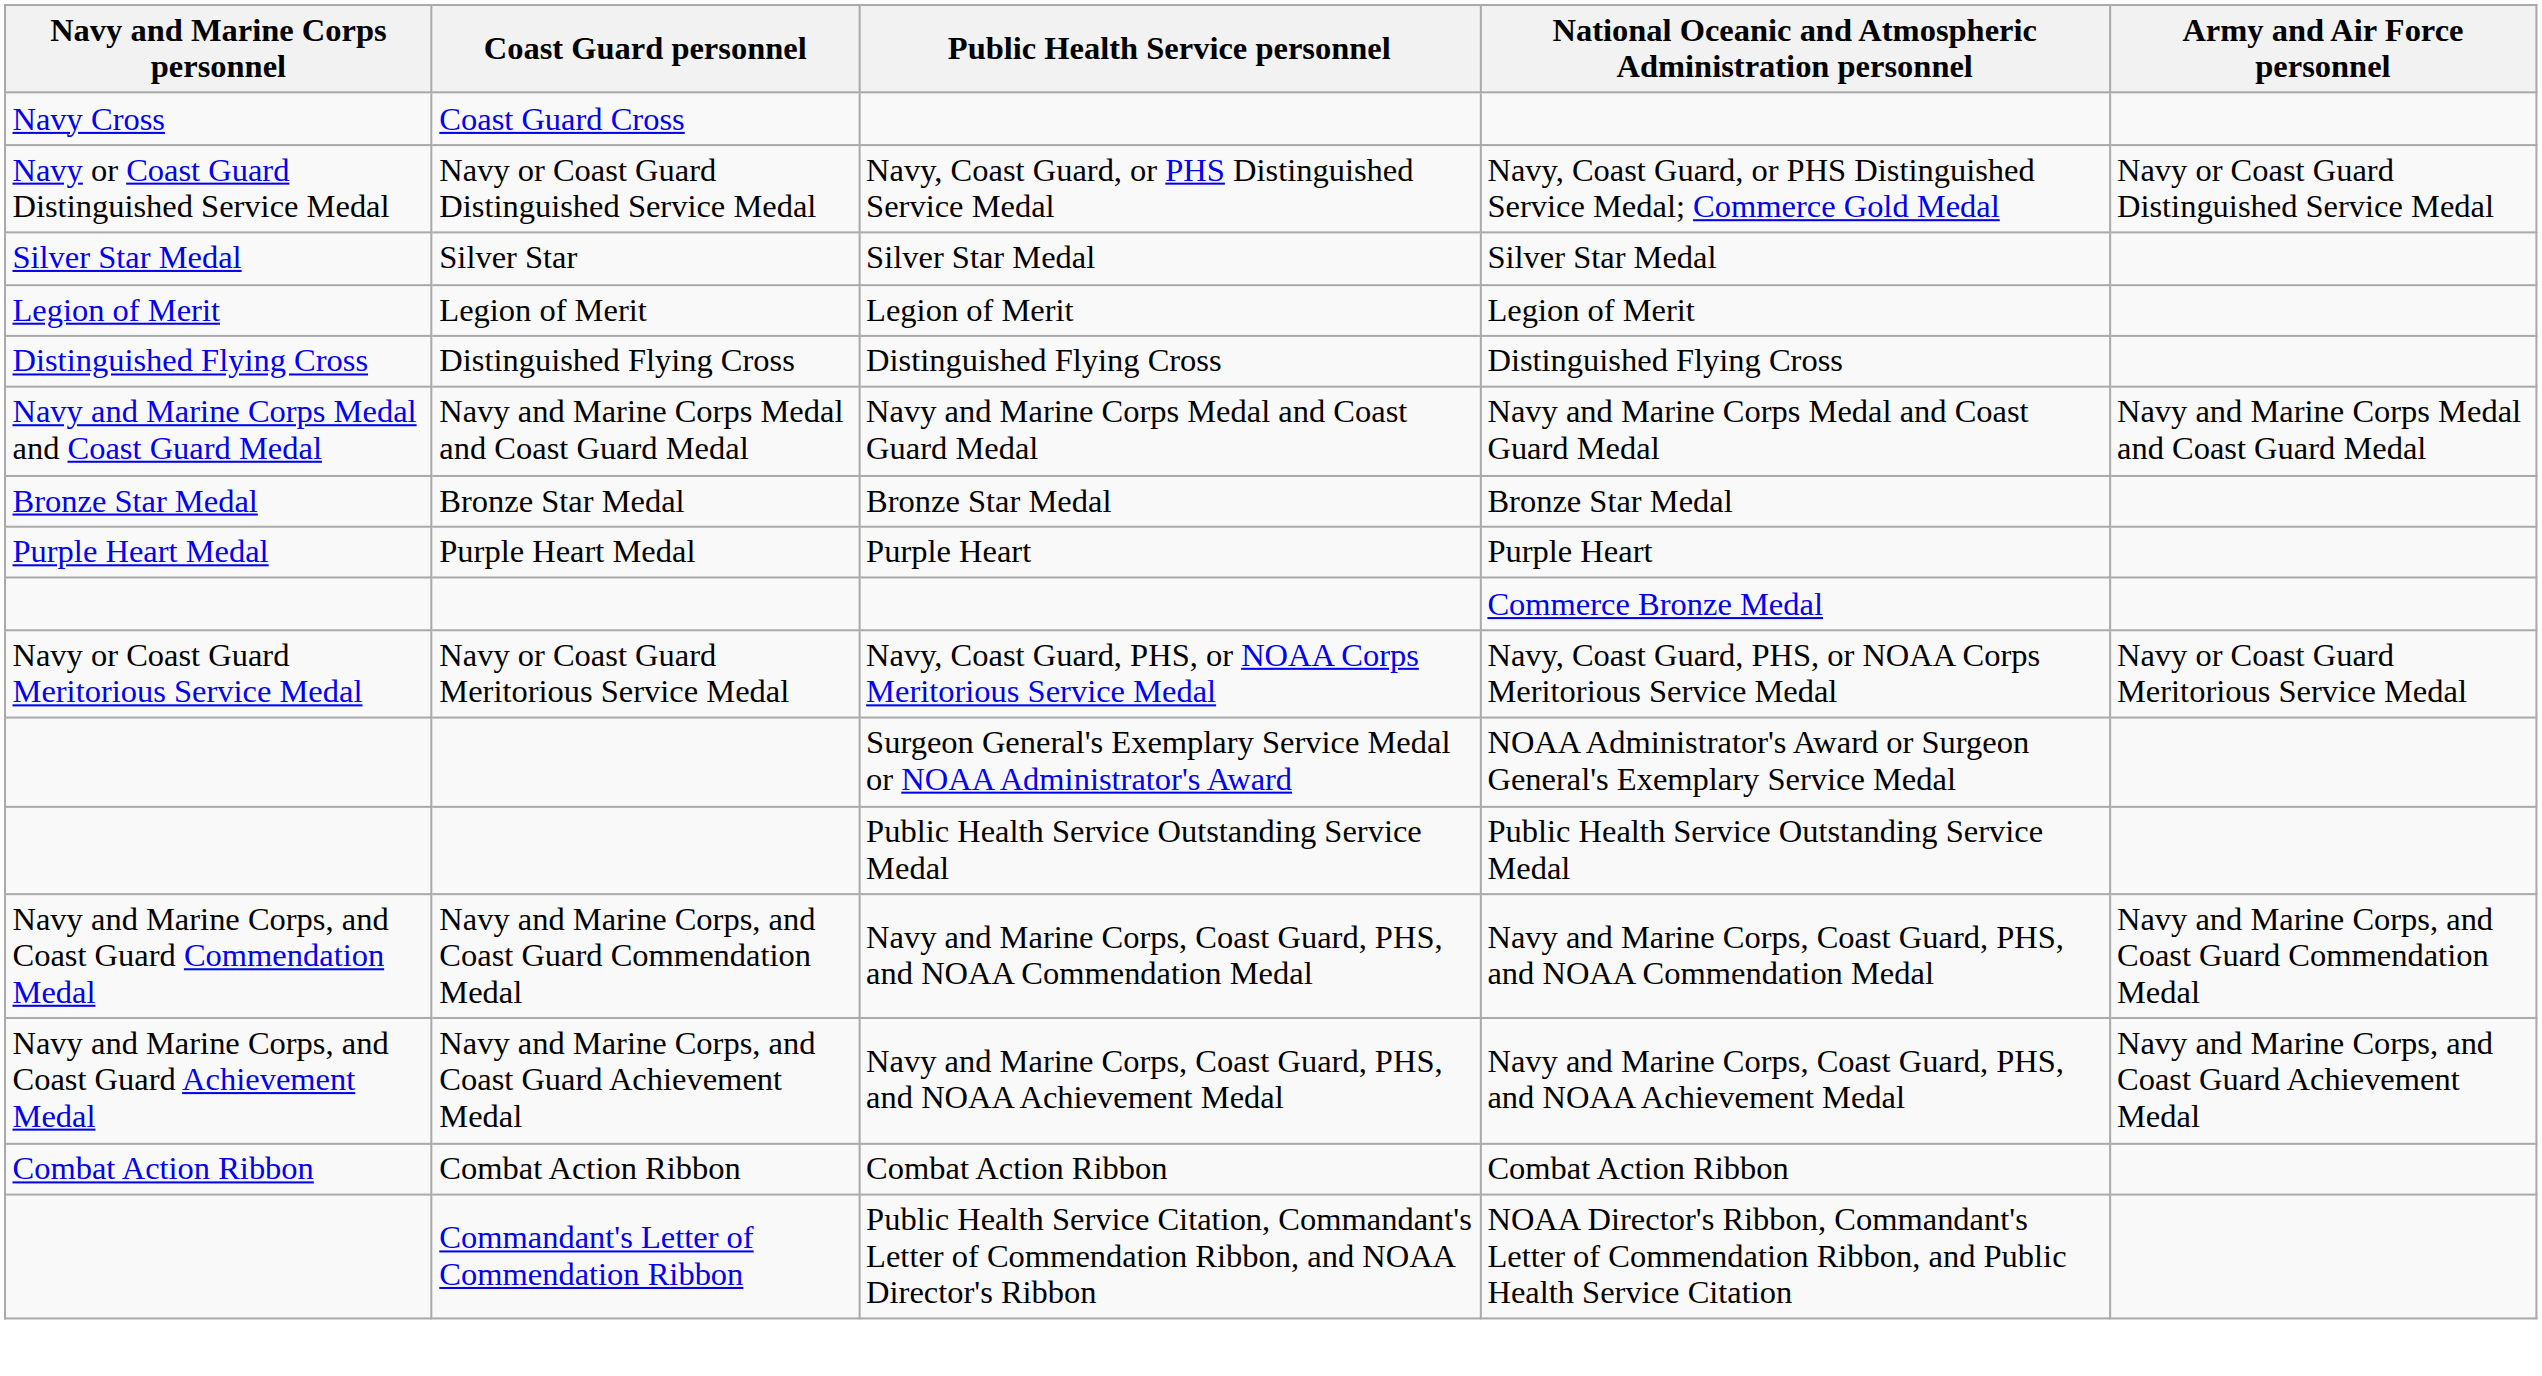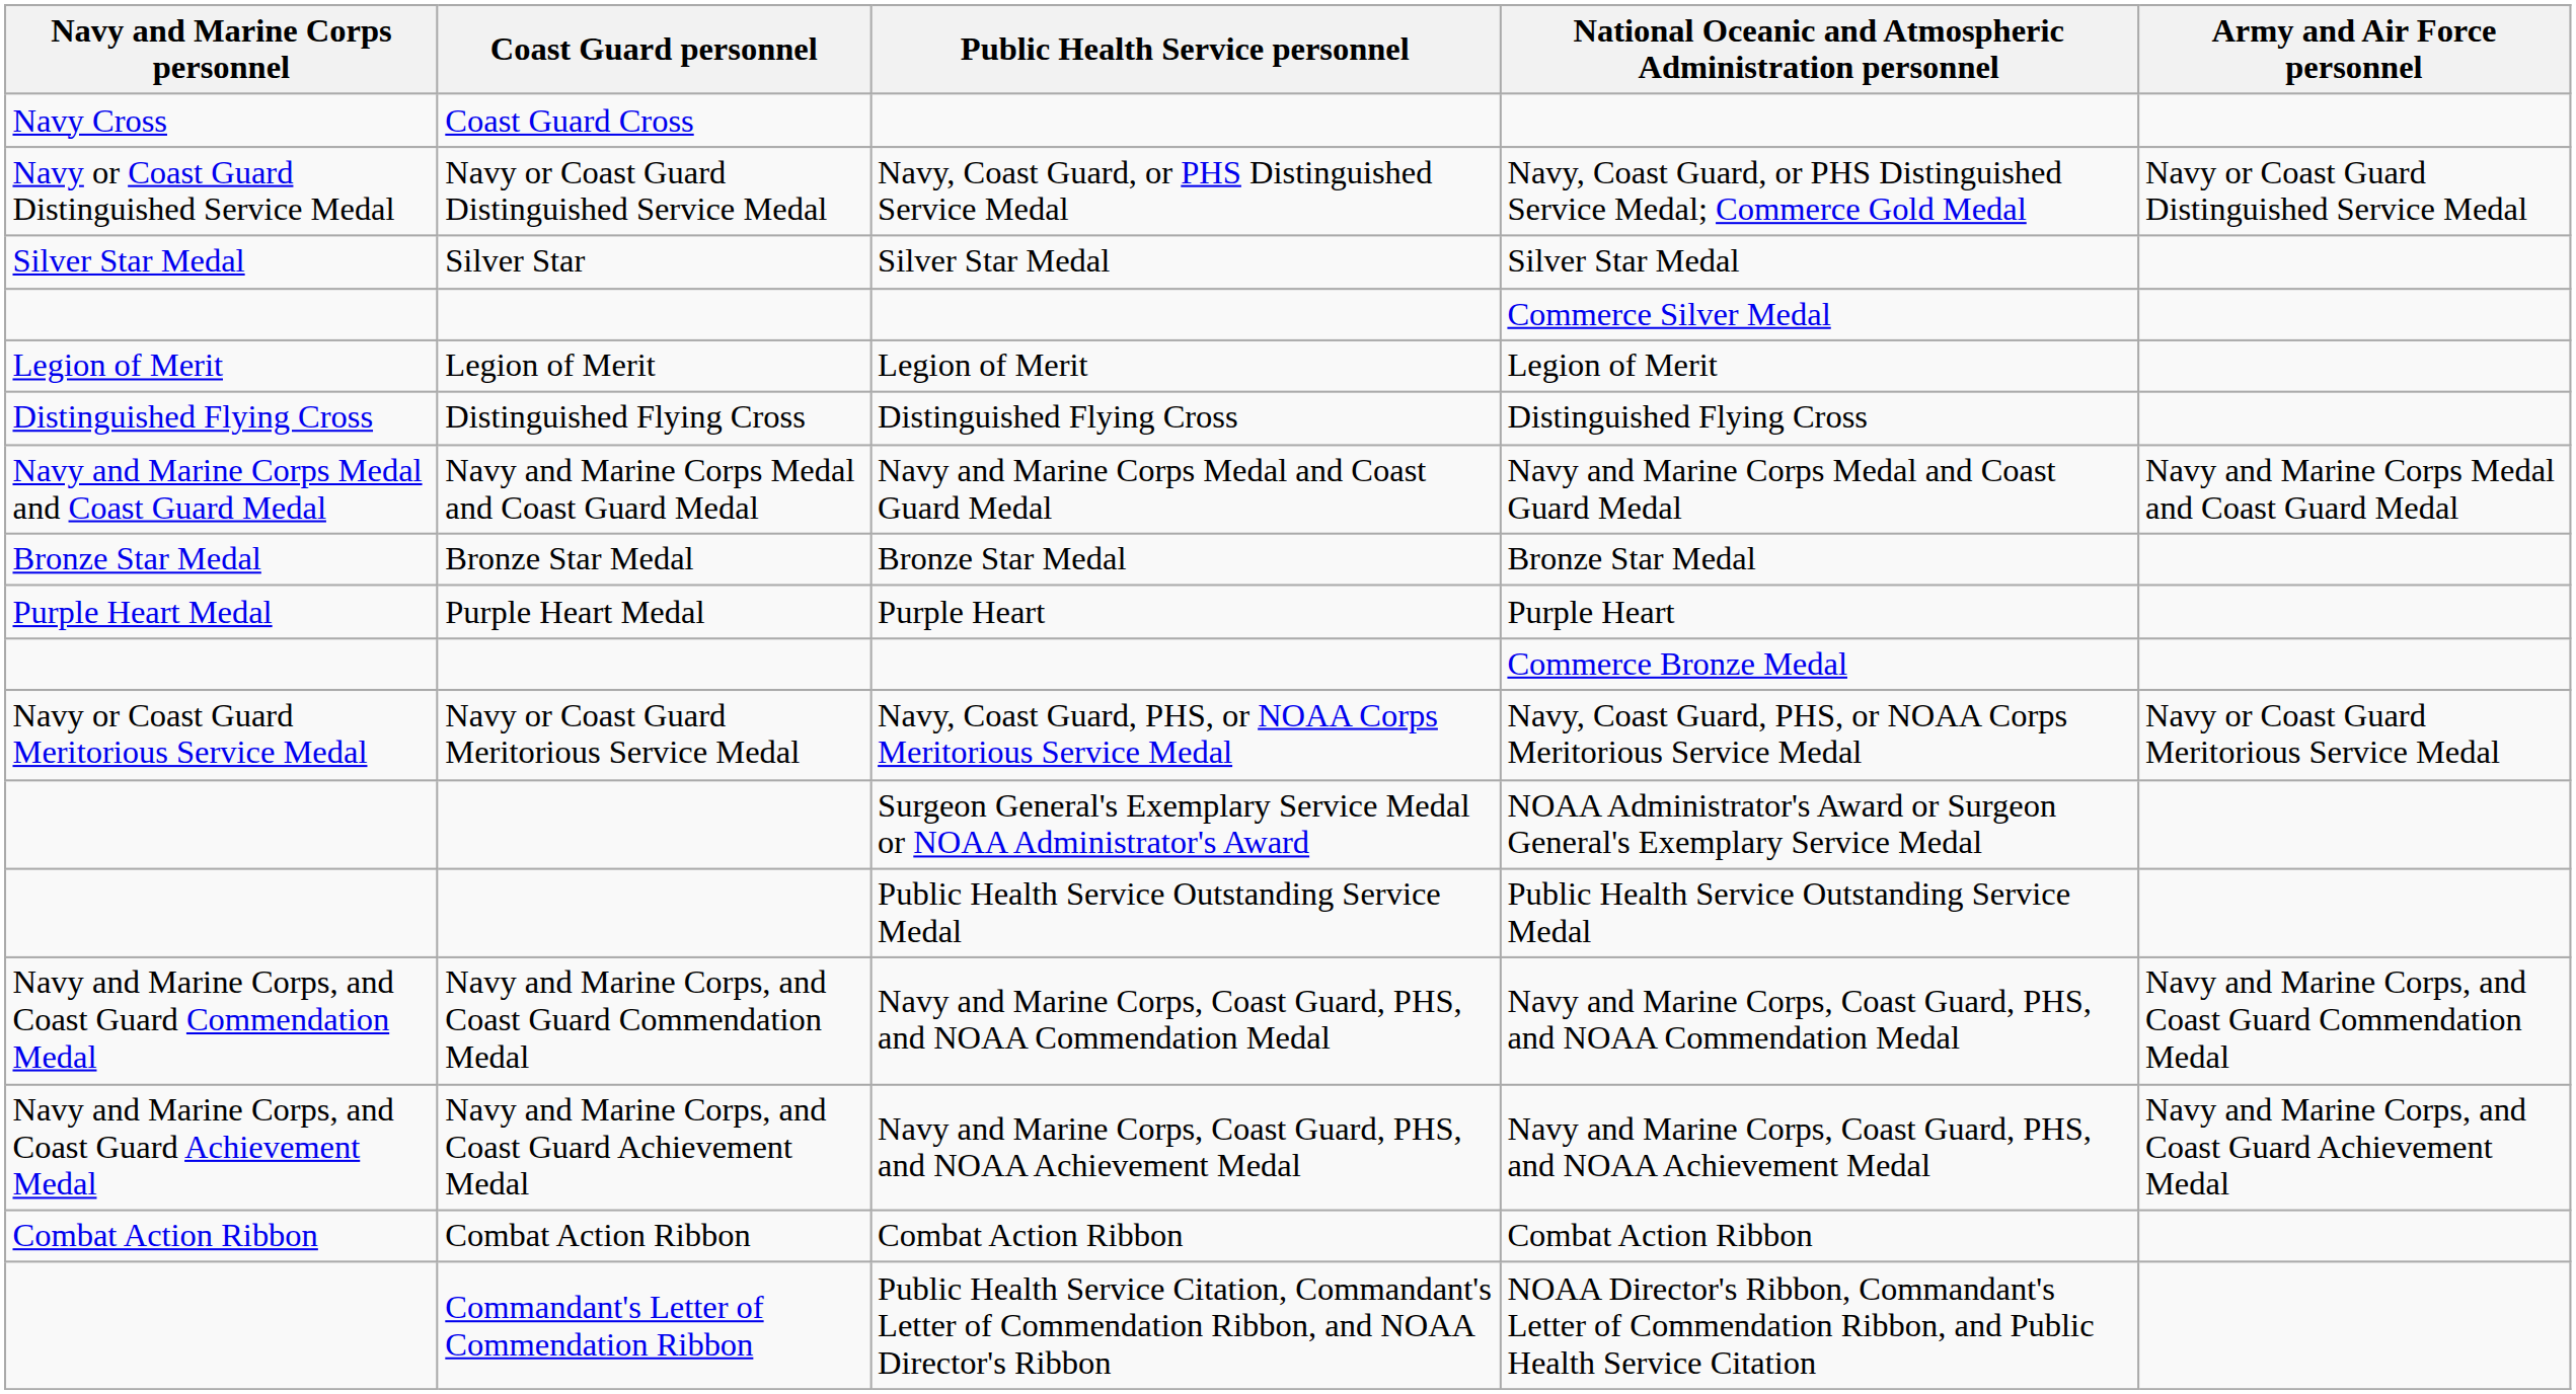 <table class="wikitable">
 <tr>
 <th>Navy and Marine Corps personnel</th>
 <th>Coast Guard personnel</th>
 <th>Public Health Service personnel</th>
 <th>National Oceanic and Atmospheric Administration personnel</th>
 <th>Army and Air Force personnel</th>
 </tr>
 <tr>
 <td><a href='#'>Navy Cross</a></td>
 <td><a href='#'>Coast Guard Cross</a></td>
 <td></td>
 <td></td>
 <td></td>
 </tr>
 <tr>
 <td><a href='#'>Navy</a> or <a href='#'>Coast Guard</a> Distinguished Service Medal</td>
 <td>Navy or Coast Guard Distinguished Service Medal</td>
 <td>Navy, Coast Guard, or <a href='#'>PHS</a> Distinguished Service Medal</td>
 <td>Navy, Coast Guard, or PHS Distinguished Service Medal; <a href='#'>Commerce Gold Medal</a></td>
 <td>Navy or Coast Guard Distinguished Service Medal</td>
 </tr>
 <tr>
 <td><a href='#'>Silver Star Medal</a></td>
 <td>Silver Star</td>
 <td>Silver Star Medal</td>
 <td>Silver Star Medal</td>
+<td></td>
+</tr>
+<tr>
+<td></td>
+<td></td>
+<td></td>
+<td><a href='#'>Commerce Silver Medal</a></td>
 <td></td>
 </tr>
 <tr>
 <td><a href='#'>Legion of Merit</a></td>
 <td>Legion of Merit</td>
 <td>Legion of Merit</td>
 <td>Legion of Merit</td>
 <td></td>
 </tr>
 <tr>
 <td><a href='#'>Distinguished Flying Cross</a></td>
 <td>Distinguished Flying Cross</td>
 <td>Distinguished Flying Cross</td>
 <td>Distinguished Flying Cross</td>
 <td></td>
 </tr>
 <tr>
 <td><a href='#'>Navy and Marine Corps Medal</a> and <a href='#'>Coast Guard Medal</a></td>
 <td>Navy and Marine Corps Medal and Coast Guard Medal</td>
 <td>Navy and Marine Corps Medal and Coast Guard Medal</td>
 <td>Navy and Marine Corps Medal and Coast Guard Medal</td>
 <td>Navy and Marine Corps Medal and Coast Guard Medal</td>
 </tr>
 <tr>
 <td><a href='#'>Bronze Star Medal</a></td>
 <td>Bronze Star Medal</td>
 <td>Bronze Star Medal</td>
 <td>Bronze Star Medal</td>
 <td></td>
 </tr>
 <tr>
 <td><a href='#'>Purple Heart Medal</a></td>
 <td>Purple Heart Medal</td>
 <td>Purple Heart</td>
 <td>Purple Heart</td>
 <td></td>
 </tr>
 <tr>
 <td></td>
 <td></td>
 <td></td>
 <td><a href='#'>Commerce Bronze Medal</a></td>
 <td></td>
 </tr>
 <tr>
 <td>Navy or Coast Guard <a href='#'>Meritorious Service Medal</a></td>
 <td>Navy or Coast Guard Meritorious Service Medal</td>
 <td>Navy, Coast Guard, PHS, or <a href='#'>NOAA Corps Meritorious Service Medal</a></td>
 <td>Navy, Coast Guard, PHS, or NOAA Corps Meritorious Service Medal</td>
 <td>Navy or Coast Guard Meritorious Service Medal</td>
 </tr>
 <tr>
 <td></td>
 <td></td>
 <td>Surgeon General's Exemplary Service Medal or <a href='#'>NOAA Administrator's Award</a></td>
 <td>NOAA Administrator's Award or Surgeon General's Exemplary Service Medal</td>
 <td></td>
 </tr>
 <tr>
 <td></td>
 <td></td>
 <td>Public Health Service Outstanding Service Medal</td>
 <td>Public Health Service Outstanding Service Medal</td>
 <td></td>
 </tr>
 <tr>
 <td>Navy and Marine Corps, and Coast Guard <a href='#'>Commendation Medal</a></td>
 <td>Navy and Marine Corps, and Coast Guard Commendation Medal</td>
 <td>Navy and Marine Corps, Coast Guard, PHS, and NOAA Commendation Medal</td>
 <td>Navy and Marine Corps, Coast Guard, PHS, and NOAA Commendation Medal</td>
 <td>Navy and Marine Corps, and Coast Guard Commendation Medal</td>
 </tr>
 <tr>
 <td>Navy and Marine Corps, and Coast Guard <a href='#'>Achievement Medal</a></td>
 <td>Navy and Marine Corps, and Coast Guard Achievement Medal</td>
 <td>Navy and Marine Corps, Coast Guard, PHS, and NOAA Achievement Medal</td>
 <td>Navy and Marine Corps, Coast Guard, PHS, and NOAA Achievement Medal</td>
 <td>Navy and Marine Corps, and Coast Guard Achievement Medal</td>
 </tr>
 <tr>
 <td><a href='#'>Combat Action Ribbon</a></td>
 <td>Combat Action Ribbon</td>
 <td>Combat Action Ribbon</td>
 <td>Combat Action Ribbon</td>
 <td></td>
 </tr>
 <tr>
 <td></td>
 <td><a href='#'>Commandant's Letter of Commendation Ribbon</a></td>
 <td>Public Health Service Citation, Commandant's Letter of Commendation Ribbon, and NOAA Director's Ribbon</td>
 <td>NOAA Director's Ribbon, Commandant's Letter of Commendation Ribbon, and Public Health Service Citation</td>
 <td></td>
 </tr>
 </table>
